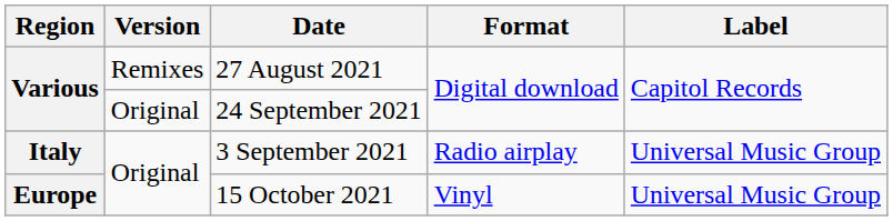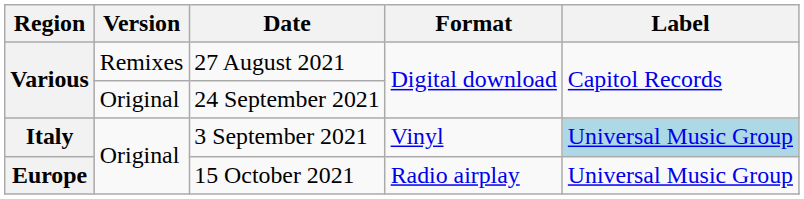 <table class="wikitable plainrowheaders">
 <tr>
 <th scope="col">Region</th>
 <th scope="col">Version</th>
 <th scope="col">Date</th>
 <th scope="col">Format</th>
 <th scope="col">Label</th>
 </tr>
 <tr>
 <th scope="row" rowspan="2">Various</th>
 <td>Remixes</td>
 <td>27 August 2021</td>
 <td rowspan="2"><a href='#'>Digital download</a></td>
 <td rowspan="2"><a href='#'>Capitol Records</a></td>
 </tr>
 <tr>
 <td>Original</td>
 <td>24 September 2021</td>
 </tr>
 <tr>
 <th scope="row">Italy</th>
 <td rowspan="2">Original</td>
 <td>3 September 2021</td>
-<td><a href='#'>Radio airplay</a></td>
-<td><a href='#'>Universal Music Group</a></td>
+<td><a href='#'>Vinyl</a></td>
+<td style="background: lightblue;"><a href='#'>Universal Music Group</a></td>
 </tr>
 <tr>
 <th scope="row">Europe</th>
 <td>15 October 2021</td>
-<td><a href='#'>Vinyl</a></td>
+<td><a href='#'>Radio airplay</a></td>
 <td><a href='#'>Universal Music Group</a></td>
 </tr>
 </table>
